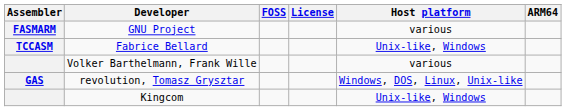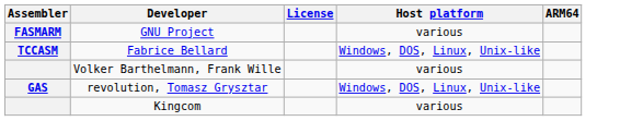 <table class="wikitable sortable" style="font-size: 85%; text-align: center">
 <tr>
 <th>Assembler</th>
 <th>Developer</th>
-<th><a href='#'>FOSS</a></th>
 <th><a href='#'>License</a></th>
 <th>Host <a href='#'>platform</a></th>
 <th>ARM64</th>
 </tr>
 <tr>
 <th><a href='#'>FASMARM</a></th>
 <td><a href='#'>GNU Project</a></td>
 <td></td>
-<td></td>
 <td>various</td>
 <td></td>
 </tr>
 <tr>
 <th><a href='#'>TCCASM</a></th>
 <td><a href='#'>Fabrice Bellard</a></td>
 <td></td>
-<td></td>
-<td><a href='#'>Unix-like</a>, <a href='#'>Windows</a></td>
+<td><a href='#'>Windows</a>, <a href='#'>DOS</a>, <a href='#'>Linux</a>, <a href='#'>Unix-like</a></td>
 <td></td>
 </tr>
 <tr>
 <th></th>
 <td>Volker Barthelmann, Frank Wille</td>
-<td></td>
 <td></td>
 <td>various</td>
 <td></td>
 </tr>
 <tr>
 <th><a href='#'>GAS</a></th>
 <td>revolution, <a href='#'>Tomasz Grysztar</a></td>
 <td></td>
-<td></td>
 <td><a href='#'>Windows</a>, <a href='#'>DOS</a>, <a href='#'>Linux</a>, <a href='#'>Unix-like</a></td>
 <td></td>
 </tr>
 <tr>
 <th></th>
 <td>Kingcom</td>
 <td></td>
-<td></td>
-<td><a href='#'>Unix-like</a>, <a href='#'>Windows</a></td>
+<td>various</td>
 <td></td>
 </tr>
 </table>
